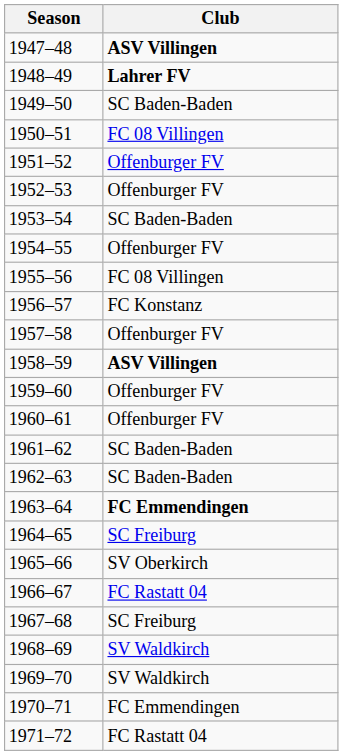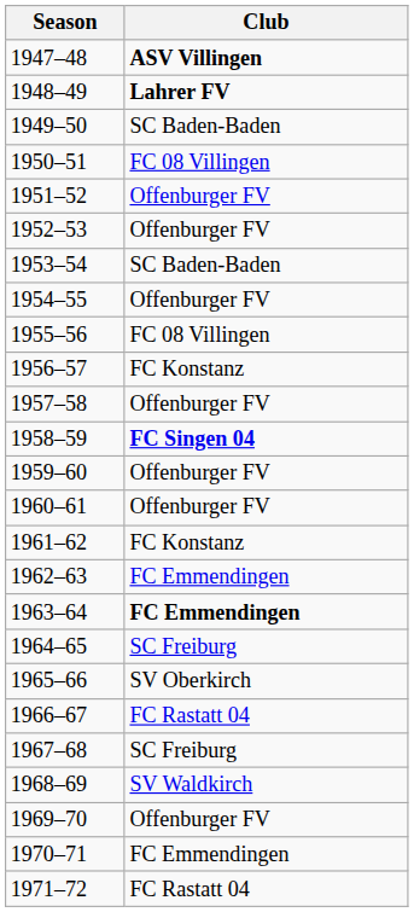 <table class="wikitable">
 <tr align="center" bgcolor="#dfdfdf">
 <th width="80">Season</th>
 <th width="200">Club</th>
 </tr>
 <tr>
 <td>1947–48</td>
 <td><strong>ASV Villingen</strong></td>
 </tr>
 <tr>
 <td>1948–49</td>
 <td><strong>Lahrer FV</strong></td>
 </tr>
 <tr>
 <td>1949–50</td>
 <td>SC Baden-Baden</td>
 </tr>
 <tr>
 <td>1950–51</td>
 <td><a href='#'>FC 08 Villingen</a></td>
 </tr>
 <tr>
 <td>1951–52</td>
 <td><a href='#'>Offenburger FV</a></td>
 </tr>
 <tr>
 <td>1952–53</td>
 <td>Offenburger FV</td>
 </tr>
 <tr>
 <td>1953–54</td>
 <td>SC Baden-Baden</td>
 </tr>
 <tr>
 <td>1954–55</td>
 <td>Offenburger FV</td>
 </tr>
 <tr>
 <td>1955–56</td>
 <td>FC 08 Villingen</td>
 </tr>
 <tr>
 <td>1956–57</td>
 <td>FC Konstanz</td>
 </tr>
 <tr>
 <td>1957–58</td>
 <td>Offenburger FV</td>
 </tr>
 <tr>
 <td>1958–59</td>
-<td><strong>ASV Villingen</strong></td>
+<td><strong><a href='#'>FC Singen 04</a></strong></td>
 </tr>
 <tr>
 <td>1959–60</td>
 <td>Offenburger FV</td>
 </tr>
 <tr>
 <td>1960–61</td>
 <td>Offenburger FV</td>
 </tr>
 <tr>
 <td>1961–62</td>
-<td>SC Baden-Baden</td>
+<td>FC Konstanz</td>
 </tr>
 <tr>
 <td>1962–63</td>
-<td>SC Baden-Baden</td>
+<td><a href='#'>FC Emmendingen</a></td>
 </tr>
 <tr>
 <td>1963–64</td>
 <td><strong>FC Emmendingen</strong></td>
 </tr>
 <tr>
 <td>1964–65</td>
 <td><a href='#'>SC Freiburg</a></td>
 </tr>
 <tr>
 <td>1965–66</td>
 <td>SV Oberkirch</td>
 </tr>
 <tr>
 <td>1966–67</td>
 <td><a href='#'>FC Rastatt 04</a></td>
 </tr>
 <tr>
 <td>1967–68</td>
 <td>SC Freiburg</td>
 </tr>
 <tr>
 <td>1968–69</td>
 <td><a href='#'>SV Waldkirch</a></td>
 </tr>
 <tr>
 <td>1969–70</td>
-<td>SV Waldkirch</td>
+<td>Offenburger FV</td>
 </tr>
 <tr>
 <td>1970–71</td>
 <td>FC Emmendingen</td>
 </tr>
 <tr>
 <td>1971–72</td>
 <td>FC Rastatt 04</td>
 </tr>
 </table>
